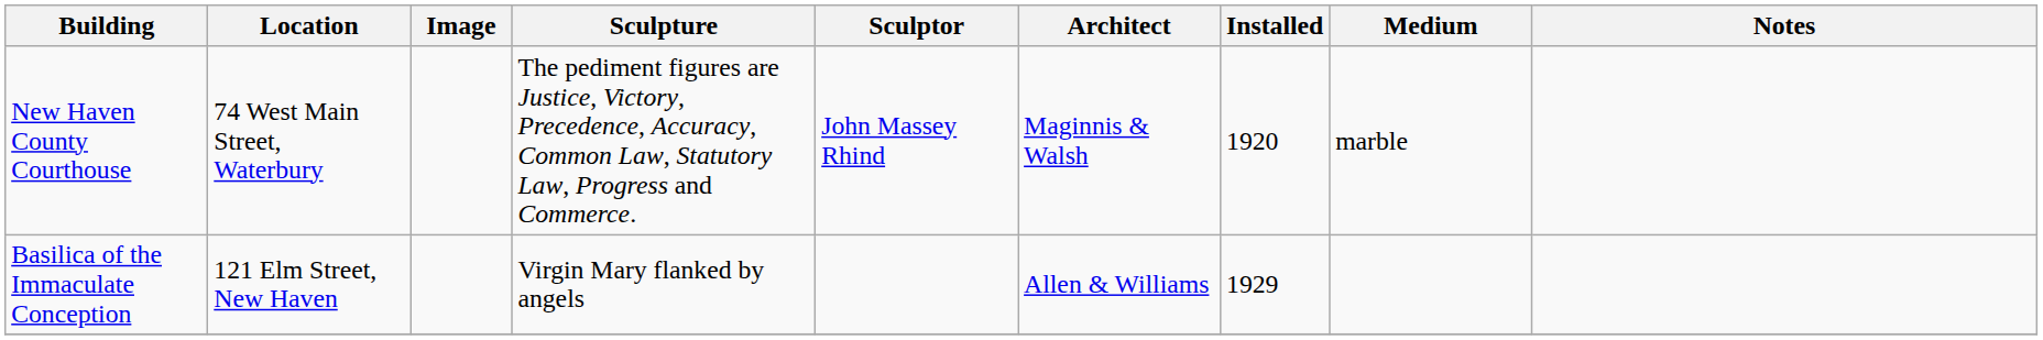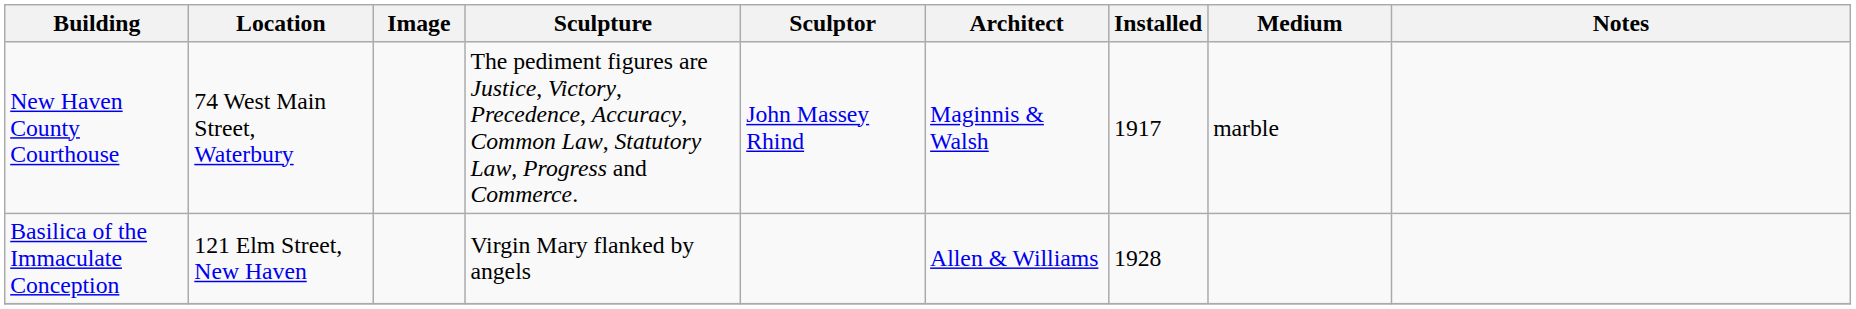 <table class="wikitable sortable">
 <tr>
 <th width="10%">Building</th>
 <th width="10%">Location</th>
 <th width="5%">Image</th>
 <th width="15%">Sculpture</th>
 <th width="10%">Sculptor</th>
 <th width="10%">Architect</th>
 <th width="5%">Installed</th>
 <th width="10%">Medium</th>
 <th width="25%">Notes</th>
 </tr>
 <tr>
 <td><a href='#'>New Haven County Courthouse</a></td>
 <td>74 West Main Street,<br><a href='#'>Waterbury</a></td>
 <td></td>
 <td>The pediment figures are <em>Justice</em>, <em>Victory</em>, <em>Precedence</em>, <em>Accuracy</em>, <em>Common Law</em>, <em>Statutory Law</em>, <em>Progress</em> and <em>Commerce</em>.</td>
 <td><a href='#'>John Massey Rhind</a></td>
 <td><a href='#'>Maginnis & Walsh</a></td>
-<td>1920</td>
+<td>1917</td>
 <td>marble</td>
 <td></td>
 </tr>
 <tr>
 <td><a href='#'>Basilica of the Immaculate Conception</a></td>
 <td>121 Elm Street,<br><a href='#'>New Haven</a></td>
 <td></td>
 <td>Virgin Mary flanked by angels</td>
 <td></td>
 <td><a href='#'>Allen & Williams</a></td>
-<td>1929</td>
+<td>1928</td>
 <td></td>
 <td></td>
 </tr>
 <tr>
 </tr>
 </table>
